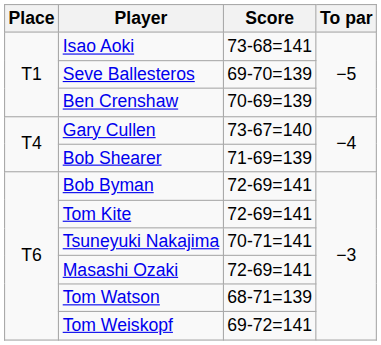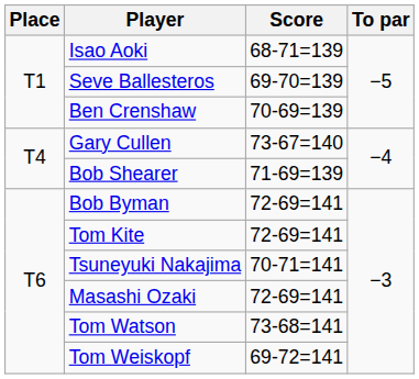 <table class="wikitable">
 <tr>
 <th>Place</th>
 <th>Player</th>
 <th>Score</th>
 <th>To par</th>
 </tr>
 <tr>
 <td rowspan="3" align=center>T1</td>
 <td> <a href='#'>Isao Aoki</a></td>
-<td align=center>73-68=141</td>
+<td align=center>68-71=139</td>
 <td rowspan="3" align=center>−5</td>
 </tr>
 <tr>
 <td> <a href='#'>Seve Ballesteros</a></td>
 <td align=center>69-70=139</td>
 </tr>
 <tr>
 <td> <a href='#'>Ben Crenshaw</a></td>
 <td align=center>70-69=139</td>
 </tr>
 <tr>
 <td rowspan="2" align=center>T4</td>
 <td> <a href='#'>Gary Cullen</a></td>
 <td align=center>73-67=140</td>
 <td rowspan="2" align=center>−4</td>
 </tr>
 <tr>
 <td> <a href='#'>Bob Shearer</a></td>
 <td align=center>71-69=139</td>
 </tr>
 <tr>
 <td rowspan="6" align=center>T6</td>
 <td> <a href='#'>Bob Byman</a></td>
 <td align=center>72-69=141</td>
 <td rowspan="6" align=center>−3</td>
 </tr>
 <tr>
 <td> <a href='#'>Tom Kite</a></td>
 <td align=center>72-69=141</td>
 </tr>
 <tr>
 <td> <a href='#'>Tsuneyuki Nakajima</a></td>
 <td align=center>70-71=141</td>
 </tr>
 <tr>
 <td> <a href='#'>Masashi Ozaki</a></td>
 <td align=center>72-69=141</td>
 </tr>
 <tr>
 <td> <a href='#'>Tom Watson</a></td>
-<td align=center>68-71=139</td>
+<td align=center>73-68=141</td>
 </tr>
 <tr>
 <td> <a href='#'>Tom Weiskopf</a></td>
 <td align=center>69-72=141</td>
 </tr>
 </table>
